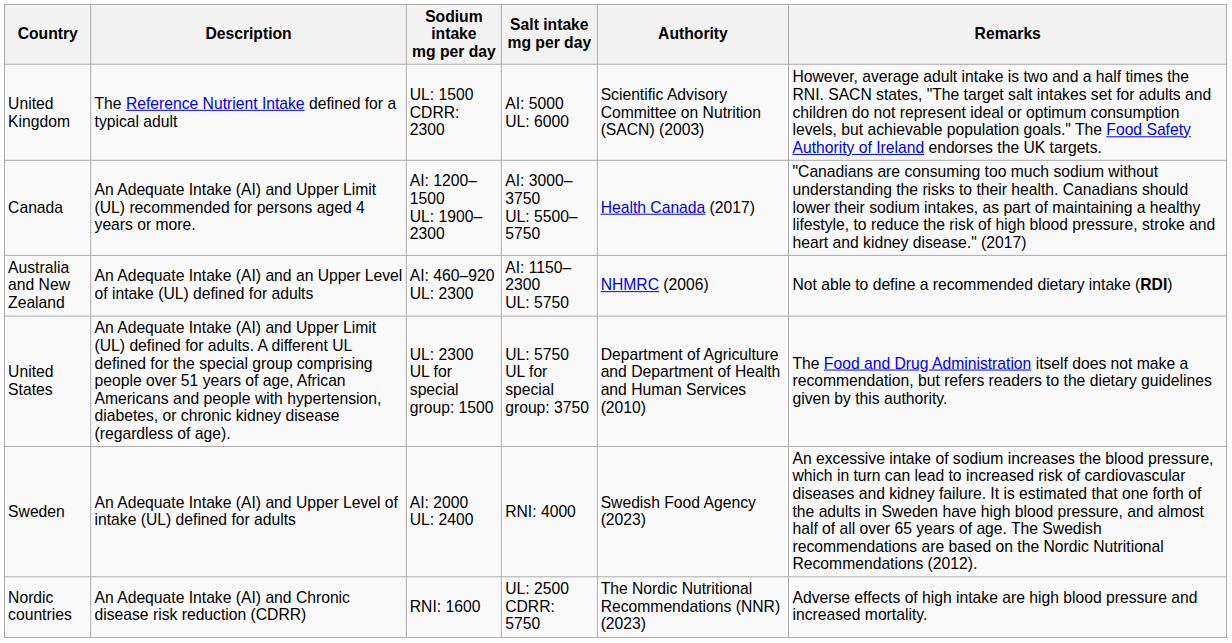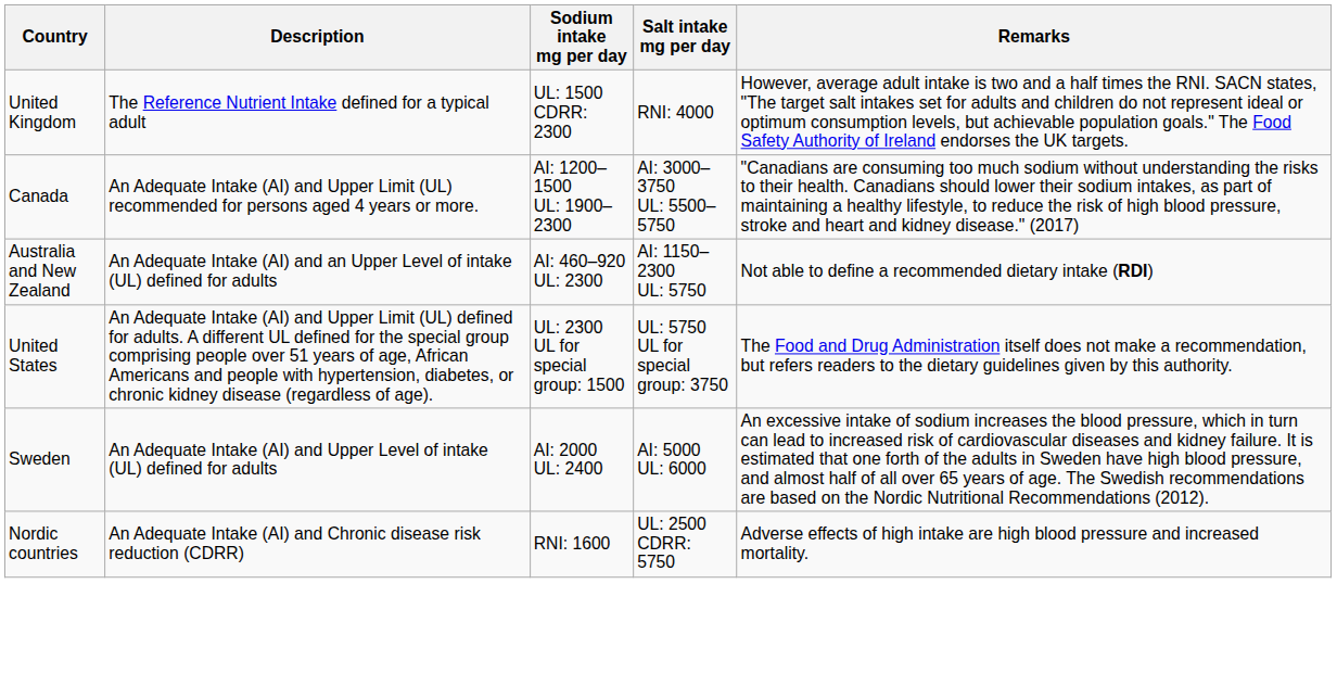 <table class="wikitable">
 <tr>
 <th>Country</th>
 <th>Description</th>
 <th width="90px">Sodium intake<br>mg per day</th>
 <th width="90px">Salt intake<br>mg per day</th>
-<th>Authority</th>
 <th>Remarks</th>
 </tr>
 <tr>
 <td>United Kingdom</td>
 <td>The <a href='#'>Reference Nutrient Intake</a> defined for a typical adult</td>
 <td>UL: 1500<br>CDRR: 2300</td>
-<td>AI: 5000<br>UL: 6000</td>
-<td>Scientific Advisory Committee on Nutrition (SACN) (2003)</td>
+<td>RNI: 4000</td>
 <td>However, average adult intake is two and a half times the RNI. SACN states, "The target salt intakes set for adults and children do not represent ideal or optimum consumption levels, but achievable population goals." The <a href='#'>Food Safety Authority of Ireland</a> endorses the UK targets.</td>
 </tr>
 <tr>
 <td>Canada</td>
 <td>An Adequate Intake (AI) and Upper Limit (UL) recommended for persons aged 4 years or more.</td>
 <td>AI: 1200–1500<br> UL: 1900–2300</td>
 <td>AI: 3000–3750<br> UL: 5500–5750</td>
-<td><a href='#'>Health Canada</a> (2017)</td>
 <td>"Canadians are consuming too much sodium without understanding the risks to their health. Canadians should lower their sodium intakes, as part of maintaining a healthy lifestyle, to reduce the risk of high blood pressure, stroke and heart and kidney disease." (2017)</td>
 </tr>
 <tr>
 <td>Australia and New Zealand</td>
 <td>An Adequate Intake (AI) and an Upper Level of intake (UL) defined for adults</td>
 <td>AI: 460–920<br>UL: 2300</td>
 <td>AI: 1150–2300<br>UL: 5750</td>
-<td><a href='#'>NHMRC</a> (2006)</td>
 <td>Not able to define a recommended dietary intake (<strong>RDI</strong>)</td>
 </tr>
 <tr>
 <td>United States</td>
 <td>An Adequate Intake (AI) and Upper Limit (UL) defined for adults. A different UL defined for the special group comprising people over 51 years of age, African Americans and people with hypertension, diabetes, or chronic kidney disease (regardless of age).</td>
 <td>UL: 2300<br>UL for special group: 1500</td>
 <td>UL: 5750<br>UL for special group: 3750</td>
-<td>Department of Agriculture and Department of Health and Human Services (2010)</td>
 <td>The <a href='#'>Food and Drug Administration</a> itself does not make a recommendation, but refers readers to the dietary guidelines given by this authority.</td>
 </tr>
 <tr>
 <td>Sweden</td>
 <td>An Adequate Intake (AI) and Upper Level of intake (UL) defined for adults</td>
 <td>AI: 2000<br>UL: 2400</td>
-<td>RNI: 4000</td>
-<td>Swedish Food Agency (2023)</td>
+<td>AI: 5000<br>UL: 6000</td>
 <td>An excessive intake of sodium increases the blood pressure, which in turn can lead to increased risk of cardiovascular diseases and kidney failure. It is estimated that one forth of the adults in Sweden have high blood pressure, and almost half of all over 65 years of age. The Swedish recommendations are based on the Nordic Nutritional Recommendations (2012).</td>
 </tr>
 <tr>
 <td>Nordic countries</td>
 <td>An Adequate Intake (AI) and Chronic disease risk reduction (CDRR)</td>
 <td>RNI: 1600</td>
 <td>UL: 2500<br>CDRR: 5750</td>
-<td>The Nordic Nutritional Recommendations (NNR) (2023)</td>
 <td>Adverse effects of high intake are high blood pressure and increased mortality.</td>
 </tr>
 </table>
